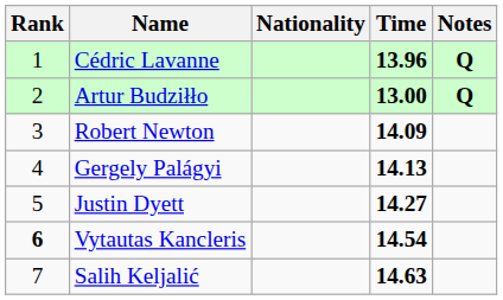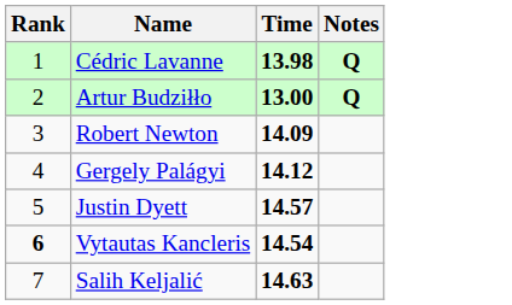 <table class="wikitable sortable" style="text-align:center">
 <tr>
 <th>Rank</th>
 <th>Name</th>
-<th>Nationality</th>
 <th>Time</th>
 <th>Notes</th>
 </tr>
 <tr bgcolor=ccffcc>
 <td>1</td>
 <td align=left><a href='#'>Cédric Lavanne</a></td>
-<td align=left></td>
-<td><strong>13.96</strong></td>
+<td><strong>13.98</strong></td>
 <td><strong>Q</strong></td>
 </tr>
 <tr bgcolor=ccffcc>
 <td>2</td>
 <td align=left><a href='#'>Artur Budziłło</a></td>
-<td align=left></td>
 <td><strong>13.00</strong></td>
 <td><strong>Q</strong></td>
 </tr>
 <tr>
 <td>3</td>
 <td align=left><a href='#'>Robert Newton</a></td>
-<td align=left></td>
 <td><strong>14.09</strong></td>
 <td></td>
 </tr>
 <tr>
 <td>4</td>
 <td align=left><a href='#'>Gergely Palágyi</a></td>
-<td align=left></td>
-<td><strong>14.13</strong></td>
+<td><strong>14.12</strong></td>
 <td></td>
 </tr>
 <tr>
 <td>5</td>
 <td align=left><a href='#'>Justin Dyett</a></td>
-<td align=left></td>
-<td><strong>14.27</strong></td>
+<td><strong>14.57</strong></td>
 <td></td>
 </tr>
 <tr>
 <td><strong>6</strong></td>
 <td align=left><a href='#'>Vytautas Kancleris</a></td>
-<td align=left></td>
 <td><strong>14.54</strong></td>
 <td></td>
 </tr>
 <tr>
 <td>7</td>
 <td align=left><a href='#'>Salih Keljalić</a></td>
-<td align=left></td>
 <td><strong>14.63</strong></td>
 <td></td>
 </tr>
 </table>
